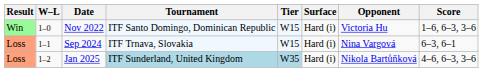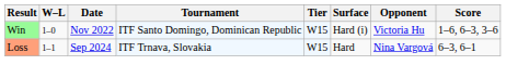 <table class="sortable wikitable">
 <tr>
 <th>Result</th>
 <th class="unsortable">W–L</th>
 <th>Date</th>
 <th>Tournament</th>
 <th>Tier</th>
 <th>Surface</th>
 <th>Opponent</th>
 <th class="unsortable">Score</th>
 </tr>
 <tr>
 <td style="background:#98fb98;">Win</td>
 <td><small>1–0</small></td>
 <td><a href='#'>Nov 2022</a></td>
 <td style="background:#f0f8ff;">ITF Santo Domingo, Dominican Republic</td>
 <td style="background:#f0f8ff;">W15</td>
 <td>Hard (i)</td>
 <td> <a href='#'>Victoria Hu</a></td>
 <td>1–6, 6–3, 3–6</td>
 </tr>
 <tr>
 <td style="background:#ffa07a;">Loss</td>
 <td><small>1–1</small></td>
 <td><a href='#'>Sep 2024</a></td>
 <td style="background:#f0f8ff;">ITF Trnava, Slovakia</td>
 <td style="background:#f0f8ff;">W15</td>
-<td>Hard (i)</td>
+<td>Hard</td>
 <td> <a href='#'>Nina Vargová</a></td>
 <td>6–3, 6–1</td>
 </tr>
-<tr>
-<td style="background:#ffa07a;">Loss</td>
-<td><small>1–2</small></td>
-<td><a href='#'>Jan 2025</a></td>
-<td style="background:lightblue;">ITF Sunderland, United Kingdom</td>
-<td style="background:lightblue;">W35</td>
-<td>Hard (i)</td>
-<td> <a href='#'>Nikola Bartůňková</a></td>
-<td>4–6, 6–3, 3–6</td>
-</tr>
 </table>
